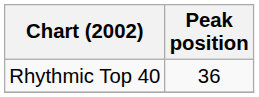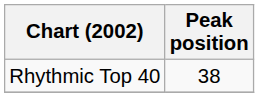 <table class="wikitable">
 <tr>
 <th align="left">Chart (2002)</th>
 <th align="center">Peak<br>position</th>
 </tr>
 <tr>
 <td align="left">Rhythmic Top 40</td>
-<td align="center">36</td>
+<td align="center">38</td>
 </tr>
 <tr>
 </tr>
 </table>
